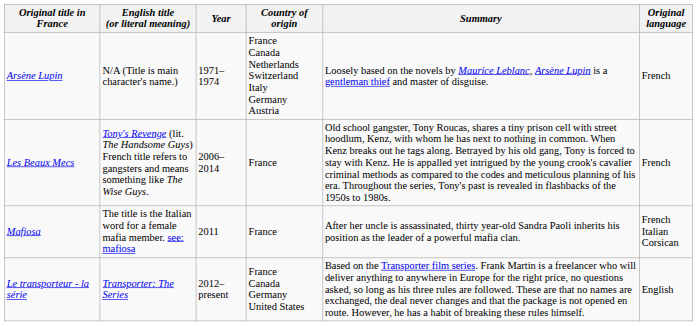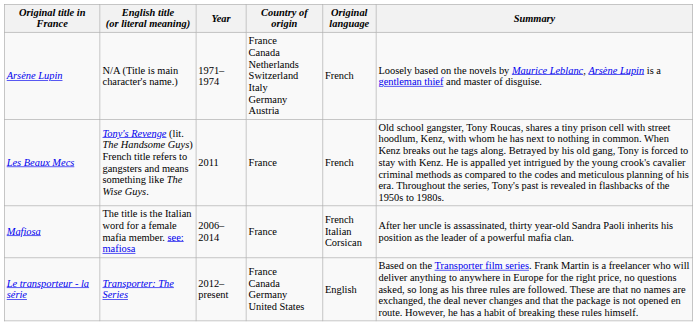 <table class="wikitable">
 <tr>
 <th style="width:140px;"><em>Original title in France</em></th>
 <th style="width:140px;"><em>English title<br>(or literal meaning)</em></th>
 <th style="width:70px;"><em>Year</em></th>
 <th style="width:110px;"><em>Country of origin</em></th>
+<th style="width:75px;"><em>Original language</em></th>
 <th style="width:480px;"><em>Summary</em></th>
-<th style="width:75px;"><em>Original language</em></th>
 </tr>
 <tr>
 <td><em><a href='#'>Arsène Lupin</a></em></td>
 <td>N/A (Title is main character's name.)</td>
 <td>1971–1974</td>
 <td>France <br>Canada<br>Netherlands<br>Switzerland<br>Italy <br>Germany<br>Austria</td>
+<td>French</td>
 <td>Loosely based on the novels by <em><a href='#'>Maurice Leblanc</a></em>, <em><a href='#'>Arsène Lupin</a></em> is a <a href='#'>gentleman thief</a> and master of disguise.</td>
-<td>French</td>
 </tr>
 <tr>
 <td><em><a href='#'>Les Beaux Mecs</a></em></td>
 <td><em><a href='#'>Tony's Revenge</a></em> (lit. <em>The Handsome Guys</em>) French title refers to gangsters and means something like <em>The Wise Guys</em>.</td>
-<td>2006–2014</td>
+<td>2011</td>
 <td>France</td>
+<td>French</td>
 <td>Old school gangster, Tony Roucas, shares a tiny prison cell with street hoodlum, Kenz, with whom he has next to nothing in common. When Kenz breaks out he tags along. Betrayed by his old gang, Tony is forced to stay with Kenz. He is appalled yet intrigued by the young crook's cavalier criminal methods as compared to the codes and meticulous planning of his era. Throughout the series, Tony's past is revealed in flashbacks of the 1950s to 1980s.</td>
-<td>French</td>
 </tr>
 <tr>
 <td><em><a href='#'>Mafiosa</a></em></td>
 <td>The title is the Italian word for a female mafia member. <a href='#'>see: mafiosa</a></td>
-<td>2011</td>
+<td>2006–2014</td>
 <td>France</td>
+<td>French<br>Italian<br>Corsican</td>
 <td>After her uncle is assassinated, thirty year-old Sandra Paoli inherits his position as the leader of a powerful mafia clan.</td>
-<td>French<br>Italian<br>Corsican</td>
 </tr>
 <tr>
 <td><em><a href='#'>Le transporteur - la série</a></em></td>
 <td><em><a href='#'>Transporter: The Series</a></em></td>
 <td>2012–present</td>
 <td>France<br>Canada<br>Germany<br>United States</td>
+<td>English</td>
 <td>Based on the <a href='#'>Transporter film series</a>. Frank Martin is a freelancer who will deliver anything to anywhere in Europe for the right price, no questions asked, so long as his three rules are followed. These are that no names are exchanged, the deal never changes and that the package is not opened en route. However, he has a habit of breaking these rules himself.</td>
-<td>English</td>
 </tr>
 </table>
